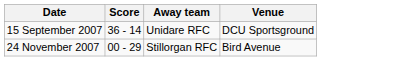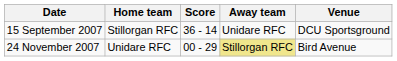 <table class="wikitable">
 <tr style="background:#efefef">
 <th>Date</th>
+<th>Home team</th>
 <th>Score</th>
 <th>Away team</th>
 <th>Venue</th>
 </tr>
 <tr>
 <td>15 September 2007</td>
+<td>Stillorgan RFC</td>
 <td>36 - 14</td>
 <td>Unidare RFC</td>
 <td>DCU Sportsground</td>
 </tr>
 <tr>
 <td>24 November 2007</td>
+<td>Unidare RFC</td>
 <td>00 - 29</td>
-<td>Stillorgan RFC</td>
+<td style="background: khaki;">Stillorgan RFC</td>
 <td>Bird Avenue</td>
 </tr>
 </table>
